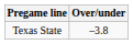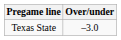 <table class="wikitable" style="margin-right: auto; margin-right: auto; border: none;">
 <tr align="center">
 <th style=>Pregame line</th>
 <th style=>Over/under</th>
 </tr>
 <tr align="center">
 <td>Texas State</td>
-<td>–3.8</td>
+<td>–3.0</td>
 </tr>
 </table>
